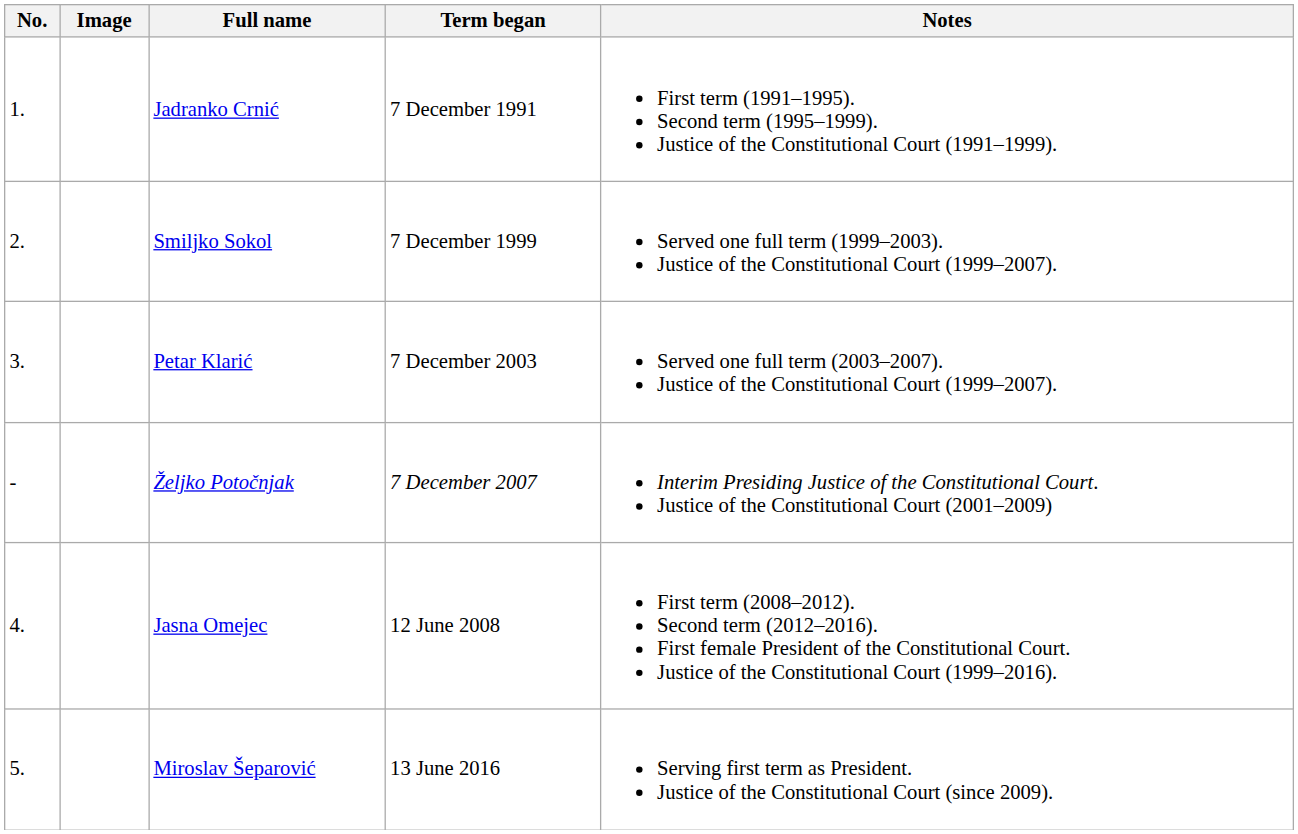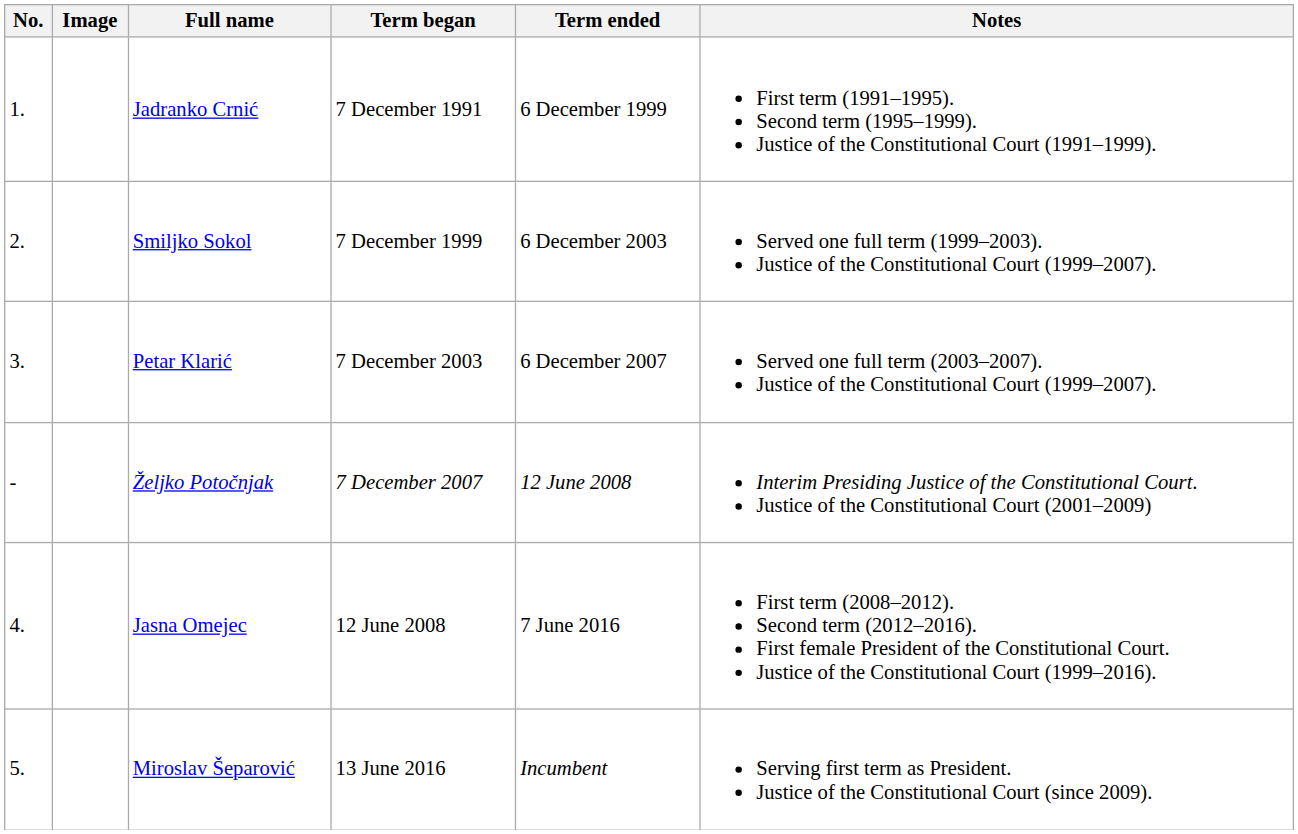 <table class="wikitable" style="width:1000px;">
 <tr>
 <th>No.</th>
 <th>Image</th>
 <th>Full name</th>
 <th>Term began</th>
+<th>Term ended</th>
 <th>Notes</th>
 </tr>
 <tr style="background:#fff;">
 <td>1.</td>
 <td></td>
 <td><a href='#'>Jadranko Crnić</a></td>
 <td>7 December 1991</td>
+<td>6 December 1999</td>
 <td><br><ul><li>First term (1991–1995).</li><li>Second term (1995–1999).</li><li>Justice of the Constitutional Court (1991–1999).</li></ul></td>
 </tr>
 <tr style="background:#fff;">
 <td>2.</td>
 <td></td>
 <td><a href='#'>Smiljko Sokol</a></td>
 <td>7 December 1999</td>
+<td>6 December 2003</td>
 <td><br><ul><li>Served one full term (1999–2003).</li><li>Justice of the Constitutional Court (1999–2007).</li></ul></td>
 </tr>
 <tr style="background:#fff;">
 <td>3.</td>
 <td></td>
 <td><a href='#'>Petar Klarić</a></td>
 <td>7 December 2003</td>
+<td>6 December 2007</td>
 <td><br><ul><li>Served one full term (2003–2007).</li><li>Justice of the Constitutional Court (1999–2007).</li></ul></td>
 </tr>
 <tr style="background:#fff;">
 <td>-</td>
 <td></td>
 <td><em><a href='#'>Željko Potočnjak</a></em></td>
 <td><em>7 December 2007</em></td>
+<td><em>12 June 2008</em></td>
 <td><br><ul><li><em>Interim Presiding Justice of the Constitutional Court</em>.</li><li>Justice of the Constitutional Court (2001–2009)</li></ul></td>
 </tr>
 <tr style="background:#fff;">
 <td>4.</td>
 <td></td>
 <td><a href='#'>Jasna Omejec</a></td>
 <td>12 June 2008</td>
+<td>7 June 2016</td>
 <td><br><ul><li>First term (2008–2012).</li><li>Second term (2012–2016).</li><li>First female President of the Constitutional Court.</li><li>Justice of the Constitutional Court (1999–2016).</li></ul></td>
 </tr>
 <tr style="background:#fff;">
 <td>5.</td>
 <td></td>
 <td><a href='#'>Miroslav Šeparović</a></td>
 <td>13 June 2016</td>
+<td><em>Incumbent</em></td>
 <td><br><ul><li>Serving first term as President.</li><li>Justice of the Constitutional Court (since 2009).</li></ul></td>
 </tr>
 </table>
